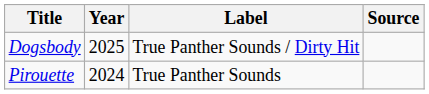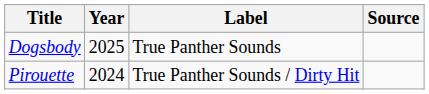 <table class="wikitable">
 <tr>
 <th>Title</th>
 <th>Year</th>
 <th>Label</th>
 <th>Source</th>
 </tr>
 <tr>
 <td><em><a href='#'>Dogsbody</a></em></td>
 <td>2025</td>
-<td>True Panther Sounds / <a href='#'>Dirty Hit</a></td>
+<td>True Panther Sounds</td>
 <td></td>
 </tr>
 <tr>
 <td><em><a href='#'>Pirouette</a></em></td>
 <td>2024</td>
-<td>True Panther Sounds</td>
+<td>True Panther Sounds / <a href='#'>Dirty Hit</a></td>
 <td></td>
 </tr>
 </table>
